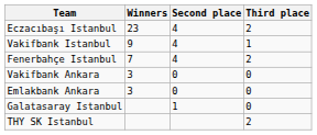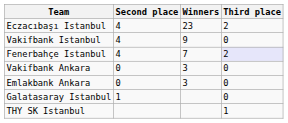 <table class="wikitable">
 <tr>
 <th>Team</th>
+<th>Second place</th>
 <th>Winners</th>
-<th>Second place</th>
 <th>Third place</th>
 </tr>
 <tr>
 <td>Eczacıbaşı Istanbul</td>
+<td>4</td>
 <td>23</td>
-<td>4</td>
 <td>2</td>
 </tr>
 <tr>
 <td>Vakifbank Istanbul</td>
+<td>4</td>
 <td>9</td>
-<td>4</td>
-<td>1</td>
+<td>0</td>
 </tr>
 <tr>
 <td>Fenerbahçe Istanbul</td>
+<td>4</td>
 <td>7</td>
-<td>4</td>
-<td>2</td>
+<td style="background: lavender;">2</td>
 </tr>
 <tr>
 <td>Vakifbank Ankara</td>
+<td>0</td>
 <td>3</td>
-<td>0</td>
 <td>0</td>
 </tr>
 <tr>
 <td>Emlakbank Ankara</td>
+<td>0</td>
 <td>3</td>
-<td>0</td>
 <td>0</td>
 </tr>
 <tr>
 <td>Galatasaray Istanbul</td>
+<td>1</td>
 <td></td>
-<td>1</td>
 <td>0</td>
 </tr>
 <tr>
 <td>THY SK Istanbul</td>
 <td></td>
 <td></td>
-<td>2</td>
+<td>1</td>
 </tr>
 </table>
